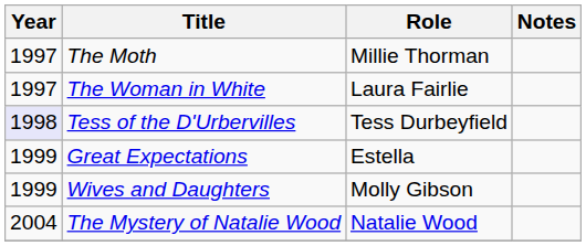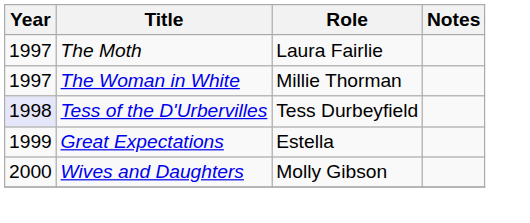 <table class="wikitable sortable">
 <tr>
 <th>Year</th>
 <th>Title</th>
 <th>Role</th>
 <th class="unsortable">Notes</th>
 </tr>
 <tr>
 <td>1997</td>
 <td><em>The Moth</em></td>
-<td>Millie Thorman</td>
+<td>Laura Fairlie</td>
 <td></td>
 </tr>
 <tr>
 <td>1997</td>
 <td><em><a href='#'>The Woman in White</a></em></td>
-<td>Laura Fairlie</td>
+<td>Millie Thorman</td>
 <td></td>
 </tr>
 <tr>
 <td style="background: lavender;">1998</td>
 <td><em><a href='#'>Tess of the D'Urbervilles</a></em></td>
 <td>Tess Durbeyfield</td>
 <td></td>
 </tr>
 <tr>
 <td>1999</td>
 <td><em><a href='#'>Great Expectations</a></em></td>
 <td>Estella</td>
 <td></td>
 </tr>
 <tr>
-<td>1999</td>
+<td>2000</td>
 <td><em><a href='#'>Wives and Daughters</a></em></td>
 <td>Molly Gibson</td>
 <td></td>
 </tr>
 <tr>
-<td>2004</td>
-<td><em><a href='#'>The Mystery of Natalie Wood</a></em></td>
-<td><a href='#'>Natalie Wood</a></td>
-<td></td>
-</tr>
-<tr>
 </tr>
 </table>
